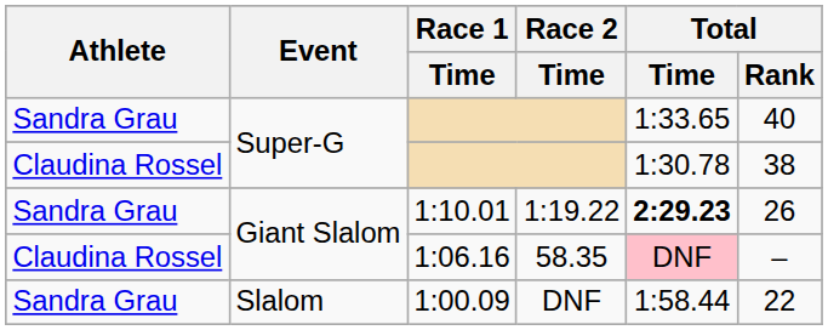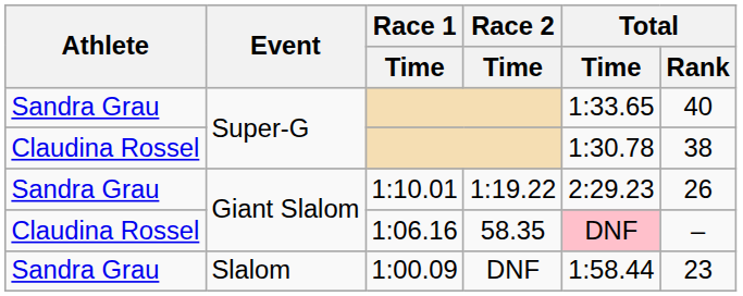 <table class="wikitable" style="font-size:90%">
 <tr>
 <th rowspan="2">Athlete</th>
 <th rowspan="2">Event</th>
 <th>Race 1</th>
 <th>Race 2</th>
 <th colspan="2">Total</th>
 </tr>
 <tr>
 <th>Time</th>
 <th>Time</th>
 <th>Time</th>
 <th>Rank</th>
 </tr>
 <tr>
 <td><a href='#'>Sandra Grau</a></td>
 <td rowspan="2">Super-G</td>
 <td colspan="2" bgcolor="wheat"></td>
 <td align="center">1:33.65</td>
 <td align="center">40</td>
 </tr>
 <tr>
 <td><a href='#'>Claudina Rossel</a></td>
 <td colspan="2" bgcolor="wheat"></td>
 <td align="center">1:30.78</td>
 <td align="center">38</td>
 </tr>
 <tr>
 <td><a href='#'>Sandra Grau</a></td>
 <td rowspan="2">Giant Slalom</td>
 <td align="center">1:10.01</td>
 <td align="center">1:19.22</td>
-<td align="center"><strong>2:29.23</strong></td>
+<td align="center">2:29.23</td>
 <td align="center">26</td>
 </tr>
 <tr>
 <td><a href='#'>Claudina Rossel</a></td>
 <td align="center">1:06.16</td>
 <td align="center">58.35</td>
 <td align="center" style="background: pink;">DNF</td>
 <td align="center">–</td>
 </tr>
 <tr>
 <td><a href='#'>Sandra Grau</a></td>
 <td>Slalom</td>
 <td align="center">1:00.09</td>
 <td align="center">DNF</td>
 <td align="center">1:58.44</td>
-<td align="center">22</td>
+<td align="center">23</td>
 </tr>
 </table>
